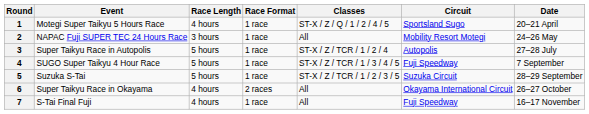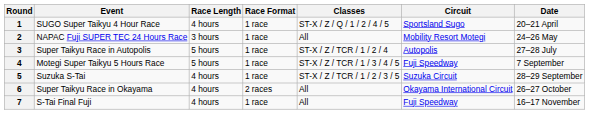 <table class="wikitable" style="font-size: 85%">
 <tr>
 <th>Round</th>
 <th>Event</th>
 <th>Race Length</th>
 <th>Race Format</th>
 <th>Classes</th>
 <th>Circuit</th>
 <th>Date</th>
 </tr>
 <tr>
 <th>1</th>
-<td>Motegi Super Taikyu 5 Hours Race</td>
+<td>SUGO Super Taikyu 4 Hour Race</td>
 <td>4 hours</td>
 <td>1 race</td>
 <td>ST-X / Z / Q / 1 / 2 / 4 / 5</td>
 <td><a href='#'>Sportsland Sugo</a></td>
 <td>20–21 April</td>
 </tr>
 <tr>
 <th>2</th>
 <td>NAPAC <a href='#'>Fuji SUPER TEC 24 Hours Race</a></td>
 <td>3 hours</td>
 <td>1 race</td>
 <td>All</td>
 <td><a href='#'>Mobility Resort Motegi</a></td>
 <td>24–26 May</td>
 </tr>
 <tr>
 <th>3</th>
 <td>Super Taikyu Race in Autopolis</td>
 <td>5 hours</td>
 <td>1 race</td>
 <td>ST-X / Z / TCR / 1 / 2 / 4</td>
 <td><a href='#'>Autopolis</a></td>
 <td>27–28 July</td>
 </tr>
 <tr>
 <th>4</th>
-<td>SUGO Super Taikyu 4 Hour Race</td>
+<td>Motegi Super Taikyu 5 Hours Race</td>
 <td>5 hours</td>
 <td>1 race</td>
 <td>ST-X / Z / TCR / 1 / 3 / 4 / 5</td>
 <td><a href='#'>Fuji Speedway</a></td>
 <td>7 September</td>
 </tr>
 <tr>
 <th>5</th>
 <td>Suzuka S-Tai</td>
-<td>5 hours</td>
+<td>4 hours</td>
 <td>1 race</td>
 <td>ST-X / Z / TCR / 1 / 2 / 3 / 5</td>
 <td><a href='#'>Suzuka Circuit</a></td>
 <td>28–29 September</td>
 </tr>
 <tr>
 <th>6</th>
 <td>Super Taikyu Race in Okayama</td>
 <td>4 hours</td>
 <td>2 races</td>
 <td>All</td>
 <td><a href='#'>Okayama International Circuit</a></td>
 <td>26–27 October</td>
 </tr>
 <tr>
 <th>7</th>
 <td>S-Tai Final Fuji</td>
 <td>4 hours</td>
 <td>1 race</td>
 <td>All</td>
 <td><a href='#'>Fuji Speedway</a></td>
 <td>16–17 November</td>
 </tr>
 </table>
